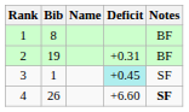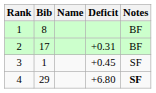 <table class="wikitable" style="text-align:center;">
 <tr>
 <th>Rank</th>
 <th>Bib</th>
 <th>Name</th>
 <th>Deficit</th>
 <th>Notes</th>
 </tr>
 <tr bgcolor=ccffcc>
 <td>1</td>
 <td>8</td>
 <td align=left></td>
 <td></td>
 <td>BF</td>
 </tr>
 <tr bgcolor=ccffcc>
 <td>2</td>
-<td>19</td>
+<td>17</td>
 <td align=left></td>
 <td>+0.31</td>
 <td>BF</td>
 </tr>
 <tr>
 <td>3</td>
 <td>1</td>
 <td align=left></td>
-<td style="background: paleturquoise;">+0.45</td>
+<td>+0.45</td>
 <td>SF</td>
 </tr>
 <tr>
 <td>4</td>
-<td>26</td>
+<td>29</td>
 <td align=left></td>
-<td>+6.60</td>
+<td>+6.80</td>
 <td><strong>SF</strong></td>
 </tr>
 </table>
